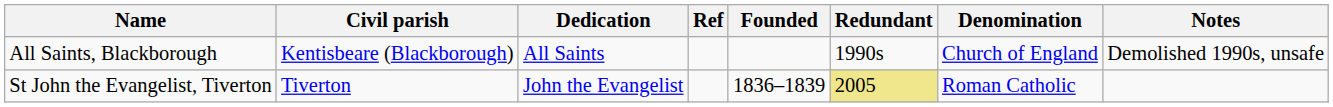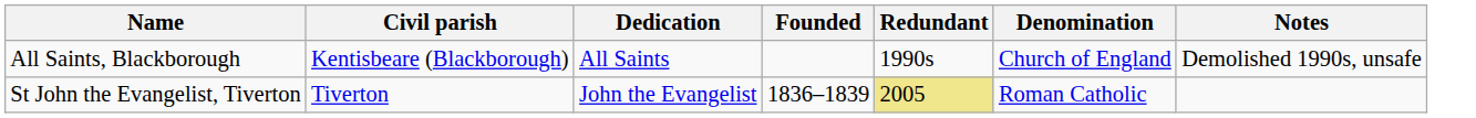 <table class="wikitable sortable">
 <tr>
 <th>Name</th>
 <th>Civil parish</th>
 <th>Dedication</th>
-<th>Ref</th>
 <th>Founded</th>
 <th>Redundant</th>
 <th>Denomination</th>
 <th>Notes</th>
 </tr>
 <tr>
 <td>All Saints, Blackborough</td>
 <td><a href='#'>Kentisbeare</a> (<a href='#'>Blackborough</a>)</td>
 <td><a href='#'>All Saints</a></td>
 <td></td>
-<td></td>
 <td>1990s</td>
 <td><a href='#'>Church of England</a></td>
 <td>Demolished 1990s, unsafe</td>
 </tr>
 <tr>
 <td>St John the Evangelist, Tiverton</td>
 <td><a href='#'>Tiverton</a></td>
 <td><a href='#'>John the Evangelist</a></td>
-<td></td>
 <td>1836–1839</td>
 <td style="background: khaki;">2005</td>
 <td><a href='#'>Roman Catholic</a></td>
 <td></td>
 </tr>
 </table>
